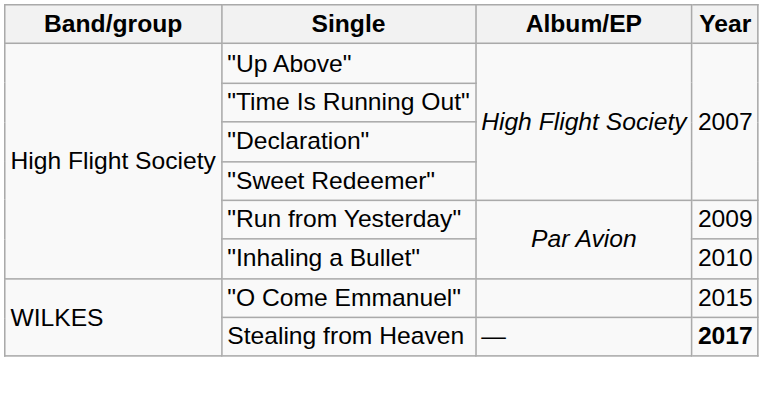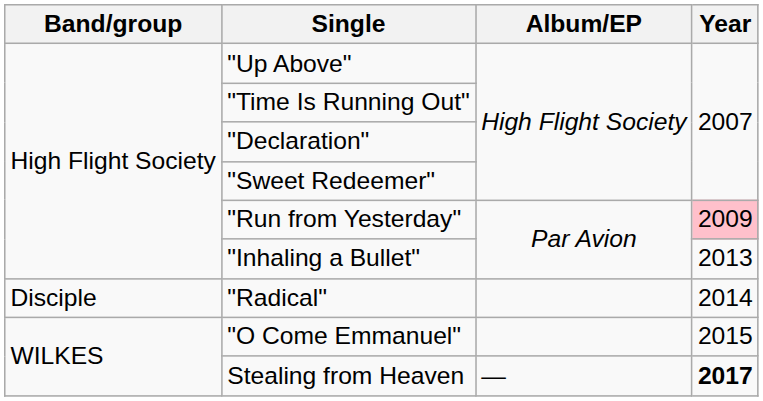 <table class="wikitable">
 <tr>
 <th>Band/group</th>
 <th>Single</th>
 <th>Album/EP</th>
 <th>Year</th>
 </tr>
 <tr>
 <td rowspan="6">High Flight Society</td>
 <td>"Up Above"</td>
 <td rowspan="4"><em>High Flight Society</em></td>
 <td rowspan="4">2007</td>
 </tr>
 <tr>
 <td>"Time Is Running Out"</td>
 </tr>
 <tr>
 <td>"Declaration"</td>
 </tr>
 <tr>
 <td>"Sweet Redeemer"</td>
 </tr>
 <tr>
 <td>"Run from Yesterday"</td>
 <td rowspan="2" style="text-align:center;"><em>Par Avion</em></td>
-<td>2009</td>
+<td style="background: pink;">2009</td>
 </tr>
 <tr>
 <td>"Inhaling a Bullet"</td>
-<td>2010</td>
+<td>2013</td>
+</tr>
+<tr>
+<td>Disciple</td>
+<td>"Radical"</td>
+<td></td>
+<td>2014</td>
 </tr>
 <tr>
 <td rowspan="2">WILKES</td>
 <td>"O Come Emmanuel"</td>
 <td></td>
 <td>2015</td>
 </tr>
 <tr>
 <td>Stealing from Heaven</td>
 <td>—</td>
 <td><strong>2017</strong></td>
 </tr>
 </table>
